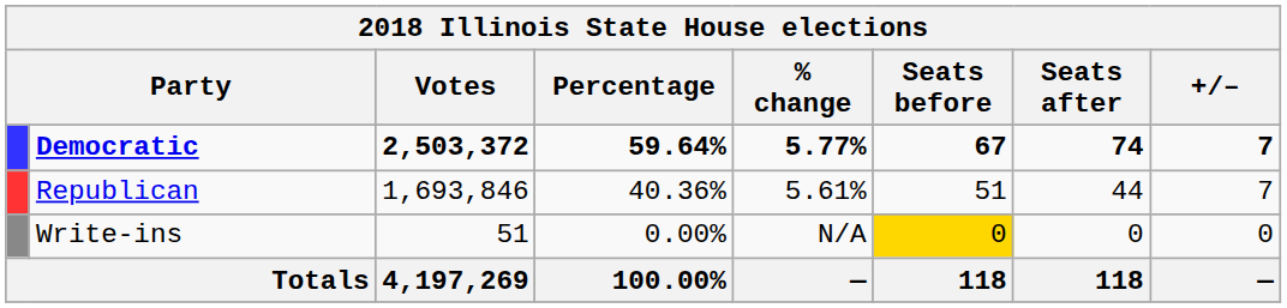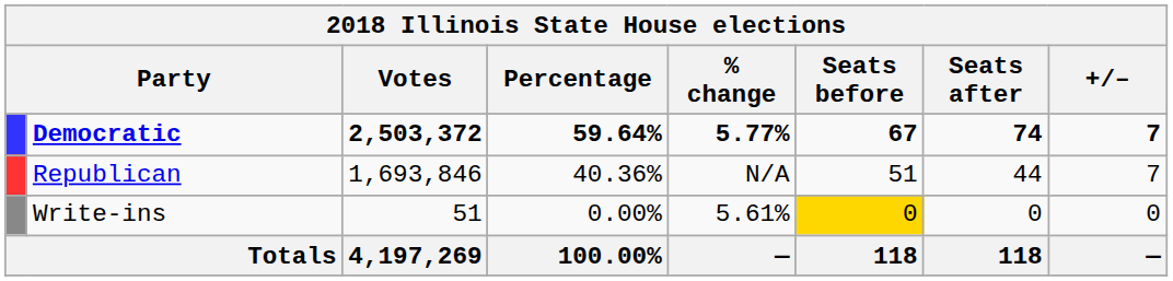 <table class="wikitable">
 <tr>
 <th colspan="9">2018 Illinois State House elections</th>
 </tr>
 <tr style="text-align:center;">
 <th colspan=2 style="width: 15em">Party</th>
 <th style="width: 5em">Votes</th>
 <th style="width: 7em">Percentage</th>
 <th style="width: 5em">% change</th>
 <th style="width: 5em">Seats<br>before</th>
 <th style="width: 5em">Seats<br>after</th>
 <th style="width: 5em">+/–</th>
 </tr>
 <tr>
 <th style="background:#33f; width:3px;"></th>
 <td style="width: 130px" ><strong><a href='#'>Democratic</a></strong></td>
 <td align="right" ><strong> 2,503,372</strong></td>
 <td align="right" ><strong>59.64%</strong></td>
 <td align="right" ><strong>5.77%</strong></td>
 <td align="right" ><strong>67</strong></td>
 <td align="right" ><strong>74</strong></td>
 <td align="right" ><strong>7</strong></td>
 </tr>
 <tr>
 <th style="background:#f33; width:3px;"></th>
 <td style="width: 130px"><a href='#'>Republican</a></td>
 <td style="text-align:right;">1,693,846</td>
 <td style="text-align:right;">40.36%</td>
-<td style="text-align:right;">5.61%</td>
+<td style="text-align:right;">N/A</td>
 <td style="text-align:right;">51</td>
 <td style="text-align:right;">44</td>
 <td style="text-align:right;">7</td>
 </tr>
 <tr>
 <th style="background:#888; width:3px;"></th>
 <td style="width: 130px">Write-ins</td>
 <td style="text-align:right;">51</td>
 <td style="text-align:right;">0.00%</td>
-<td style="text-align:right;">N/A</td>
+<td style="text-align:right;">5.61%</td>
 <td style="background: gold; text-align:right;">0</td>
 <td style="text-align:right;">0</td>
 <td style="text-align:right;"> 0</td>
 </tr>
 <tr>
 <th colspan="2" style="text-align:right;">Totals</th>
 <th style="text-align:right;">4,197,269</th>
 <th style="text-align:right;">100.00%</th>
 <th style="text-align:right;">—</th>
 <th style="text-align:right;">118</th>
 <th style="text-align:right;">118</th>
 <th style="text-align:right;">—</th>
 </tr>
 </table>
